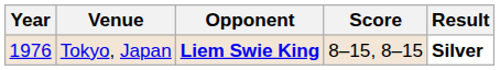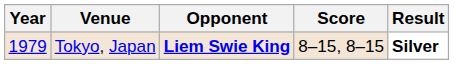 <table class="sortable wikitable" style="font-size: 90%;">
 <tr>
 <th>Year</th>
 <th>Venue</th>
 <th>Opponent</th>
 <th>Score</th>
 <th>Result</th>
 </tr>
 <tr style="background:#F3E6D7">
-<td align="center"><a href='#'>1976</a></td>
+<td align="center"><a href='#'>1979</a></td>
 <td align="left"><a href='#'>Tokyo</a>, <a href='#'>Japan</a></td>
 <td align="left"><strong> <a href='#'>Liem Swie King</a></strong></td>
 <td align="left">8–15, 8–15</td>
 <td style="text-align:left; background:white"> <strong>Silver</strong></td>
 </tr>
 </table>
